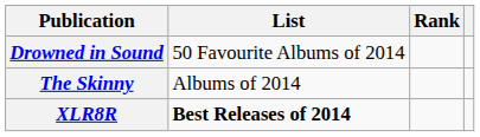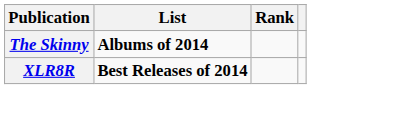 <table class="wikitable sortable plainrowheaders">
 <tr>
 <th scope="col">Publication</th>
 <th scope="col">List</th>
 <th scope="col">Rank</th>
 <th scope="col" class="unsortable"></th>
 </tr>
 <tr>
-<th scope="row"><em><a href='#'>Drowned in Sound</a></em></th>
-<td>50 Favourite Albums of 2014</td>
-<td></td>
-<td></td>
-</tr>
-<tr>
 <th scope="row"><em><a href='#'>The Skinny</a></em></th>
-<td>Albums of 2014</td>
+<td><strong>Albums of 2014</strong></td>
 <td></td>
 <td></td>
 </tr>
 <tr>
 <th scope="row"><em><a href='#'>XLR8R</a></em></th>
 <td><strong>Best Releases of 2014</strong></td>
 <td></td>
 <td></td>
 </tr>
 </table>
